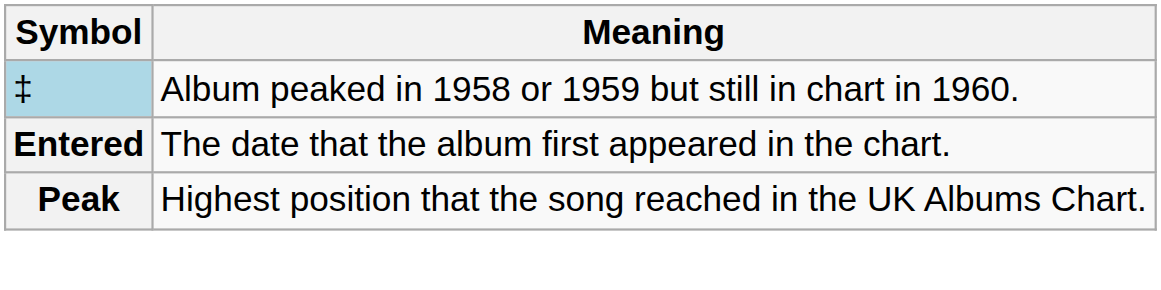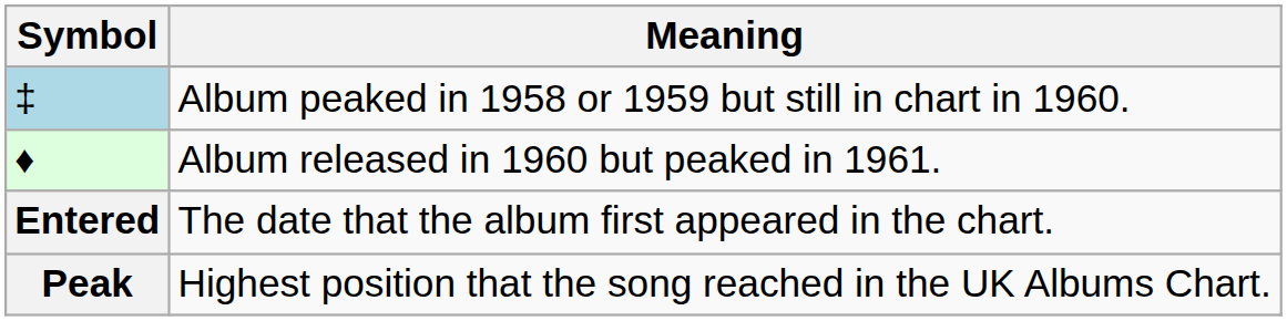 <table Class="wikitable">
 <tr>
 <th>Symbol</th>
 <th>Meaning</th>
 </tr>
 <tr>
 <td bgcolor=lightblue>‡</td>
 <td>Album peaked in 1958 or 1959 but still in chart in 1960.</td>
 </tr>
 <tr>
+<td bgcolor=DDFFDD>♦</td>
+<td>Album released in 1960 but peaked in 1961.</td>
+</tr>
+<tr>
 <th>Entered</th>
 <td>The date that the album first appeared in the chart.</td>
 </tr>
 <tr>
 <th>Peak</th>
 <td>Highest position that the song reached in the UK Albums Chart.</td>
 </tr>
 </table>
